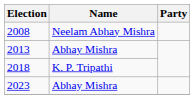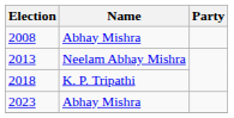 <table class="wikitable sortable">
 <tr>
 <th>Election</th>
 <th>Name</th>
 <th colspan=2>Party</th>
 </tr>
 <tr>
 <td><a href='#'>2008</a></td>
-<td><a href='#'>Neelam Abhay Mishra</a></td>
+<td><a href='#'>Abhay Mishra</a></td>
 <td></td>
 </tr>
 <tr>
 <td><a href='#'>2013</a></td>
-<td><a href='#'>Abhay Mishra</a></td>
+<td><a href='#'>Neelam Abhay Mishra</a></td>
 </tr>
 <tr>
 <td><a href='#'>2018</a></td>
 <td><a href='#'>K. P. Tripathi</a></td>
 </tr>
 <tr>
 <td><a href='#'>2023</a></td>
 <td><a href='#'>Abhay Mishra</a></td>
 <td></td>
 </tr>
 <tr>
 </tr>
 </table>
